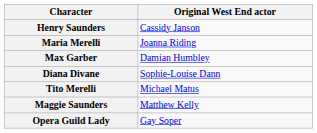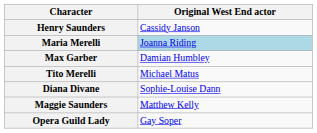 <table class="wikitable sortable" width="40%">
 <tr>
 <th scope="col">Character</th>
 <th scope="col" class="unsortable">Original West End actor</th>
 </tr>
 <tr>
 <th scope="row">Henry Saunders</th>
 <td><a href='#'>Cassidy Janson</a></td>
 </tr>
 <tr>
 <th scope="row">Maria Merelli</th>
-<td><a href='#'>Joanna Riding</a></td>
+<td style="background: lightblue;"><a href='#'>Joanna Riding</a></td>
 </tr>
 <tr>
 <th scope="row">Max Garber</th>
 <td><a href='#'>Damian Humbley</a></td>
 </tr>
 <tr>
+<th scope="row">Tito Merelli</th>
+<td><a href='#'>Michael Matus</a></td>
+</tr>
+<tr>
 <th scope="row">Diana Divane</th>
 <td><a href='#'>Sophie-Louise Dann</a></td>
-</tr>
-<tr>
-<th scope="row">Tito Merelli</th>
-<td><a href='#'>Michael Matus</a></td>
 </tr>
 <tr>
 <th scope="row">Maggie Saunders</th>
 <td><a href='#'>Matthew Kelly</a></td>
 </tr>
 <tr>
 <th scope="row">Opera Guild Lady</th>
 <td><a href='#'>Gay Soper</a></td>
 </tr>
 </table>
